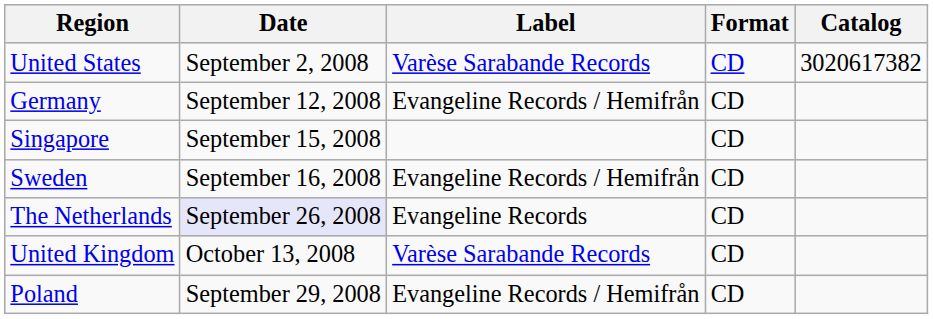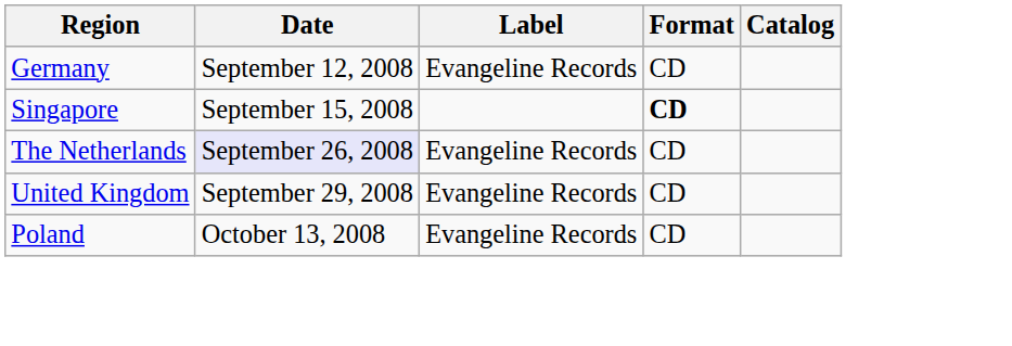 <table class="wikitable">
 <tr>
 <th>Region</th>
 <th>Date</th>
 <th>Label</th>
 <th>Format</th>
 <th>Catalog</th>
 </tr>
 <tr>
-<td><a href='#'>United States</a></td>
-<td>September 2, 2008</td>
-<td><a href='#'>Varèse Sarabande Records</a></td>
-<td><a href='#'>CD</a></td>
-<td>3020617382</td>
-</tr>
-<tr>
 <td><a href='#'>Germany</a></td>
 <td>September 12, 2008</td>
-<td>Evangeline Records / Hemifrån</td>
+<td>Evangeline Records</td>
 <td>CD</td>
 <td></td>
 </tr>
 <tr>
 <td><a href='#'>Singapore</a></td>
 <td>September 15, 2008</td>
 <td></td>
-<td>CD</td>
-<td></td>
-</tr>
-<tr>
-<td><a href='#'>Sweden</a></td>
-<td>September 16, 2008</td>
-<td>Evangeline Records / Hemifrån</td>
-<td>CD</td>
+<td><strong>CD</strong></td>
 <td></td>
 </tr>
 <tr>
 <td><a href='#'>The Netherlands</a></td>
 <td style="background: lavender;">September 26, 2008</td>
 <td>Evangeline Records</td>
 <td>CD</td>
 <td></td>
 </tr>
 <tr>
 <td><a href='#'>United Kingdom</a></td>
-<td>October 13, 2008</td>
-<td><a href='#'>Varèse Sarabande Records</a></td>
+<td>September 29, 2008</td>
+<td>Evangeline Records</td>
 <td>CD</td>
 <td></td>
 </tr>
 <tr>
 <td><a href='#'>Poland</a></td>
-<td>September 29, 2008</td>
-<td>Evangeline Records / Hemifrån</td>
+<td>October 13, 2008</td>
+<td>Evangeline Records</td>
 <td>CD</td>
 <td></td>
 </tr>
 </table>
